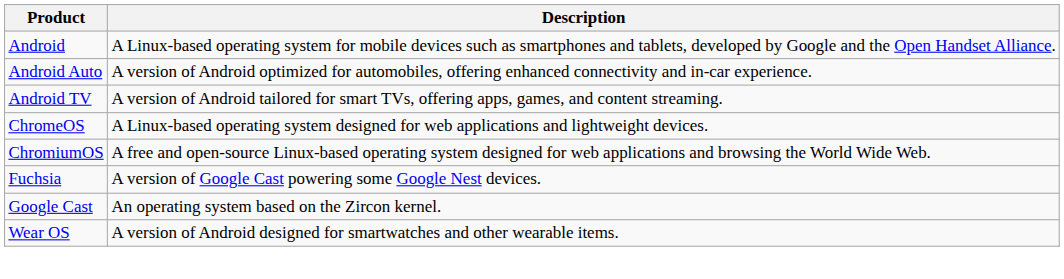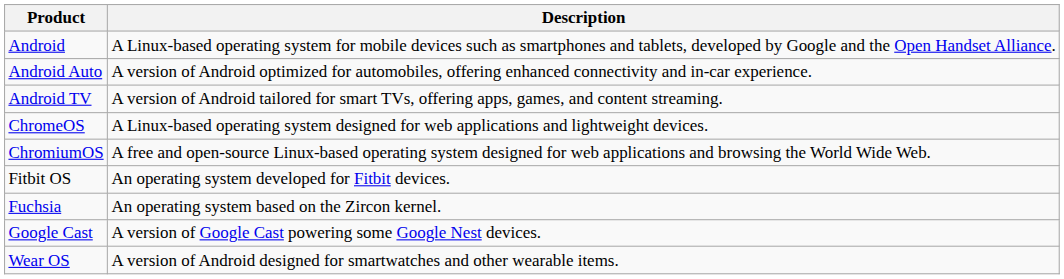 <table class="wikitable sortable">
 <tr>
 <th>Product</th>
 <th>Description</th>
 </tr>
 <tr>
 <td><a href='#'>Android</a></td>
 <td>A Linux-based operating system for mobile devices such as smartphones and tablets, developed by Google and the <a href='#'>Open Handset Alliance</a>.</td>
 </tr>
 <tr>
 <td><a href='#'>Android Auto</a></td>
 <td>A version of Android optimized for automobiles, offering enhanced connectivity and in-car experience.</td>
 </tr>
 <tr>
 <td><a href='#'>Android TV</a></td>
 <td>A version of Android tailored for smart TVs, offering apps, games, and content streaming.</td>
 </tr>
 <tr>
 <td><a href='#'>ChromeOS</a></td>
 <td>A Linux-based operating system designed for web applications and lightweight devices.</td>
 </tr>
 <tr>
 <td><a href='#'>ChromiumOS</a></td>
 <td>A free and open-source Linux-based operating system designed for web applications and browsing the World Wide Web.</td>
 </tr>
 <tr>
+<td>Fitbit OS</td>
+<td>An operating system developed for <a href='#'>Fitbit</a> devices.</td>
+</tr>
+<tr>
 <td><a href='#'>Fuchsia</a></td>
-<td>A version of <a href='#'>Google Cast</a> powering some <a href='#'>Google Nest</a> devices.</td>
+<td>An operating system based on the Zircon kernel.</td>
 </tr>
 <tr>
 <td><a href='#'>Google Cast</a></td>
-<td>An operating system based on the Zircon kernel.</td>
+<td>A version of <a href='#'>Google Cast</a> powering some <a href='#'>Google Nest</a> devices.</td>
 </tr>
 <tr>
 <td><a href='#'>Wear OS</a></td>
 <td>A version of Android designed for smartwatches and other wearable items.</td>
 </tr>
 </table>
